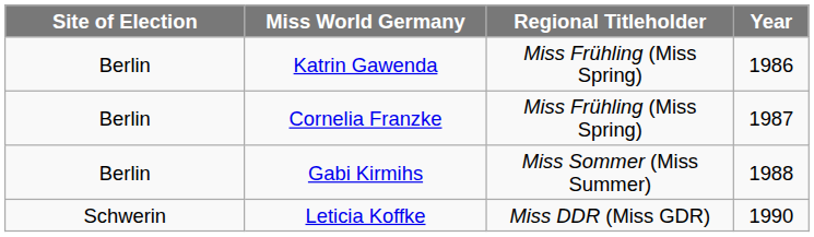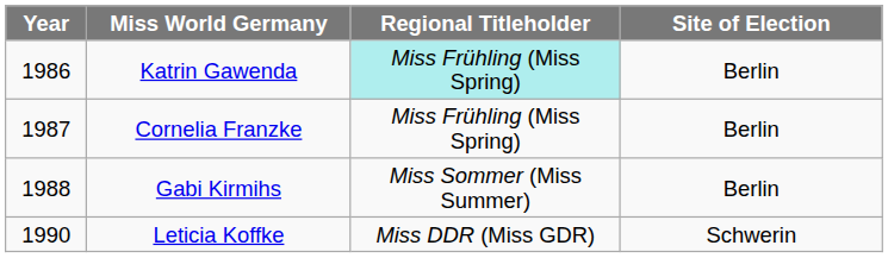 <table class="wikitable sortable" style="font-size: 95%; text-align:center">
 <tr>
-<th width="250" style="background-color:#787878;color:#FFFFFF;">Site of Election</th>
+<th width="60" style="background-color:#787878;color:#FFFFFF;">Year</th>
 <th width="250" style="background-color:#787878;color:#FFFFFF;">Miss World Germany</th>
 <th width="250" style="background-color:#787878;color:#FFFFFF;">Regional Titleholder</th>
-<th width="60" style="background-color:#787878;color:#FFFFFF;">Year</th>
+<th width="250" style="background-color:#787878;color:#FFFFFF;">Site of Election</th>
 </tr>
 <tr>
+<td>1986</td>
+<td><a href='#'>Katrin Gawenda</a></td>
+<td style="background: paleturquoise;"><em>Miss Frühling</em> (Miss Spring)</td>
 <td>Berlin</td>
-<td><a href='#'>Katrin Gawenda</a></td>
-<td><em>Miss Frühling</em> (Miss Spring)</td>
-<td>1986</td>
 </tr>
 <tr>
-<td>Berlin</td>
+<td>1987</td>
 <td><a href='#'>Cornelia Franzke</a></td>
 <td><em>Miss Frühling</em> (Miss Spring)</td>
-<td>1987</td>
+<td>Berlin</td>
 </tr>
 <tr>
-<td>Berlin</td>
+<td>1988</td>
 <td><a href='#'>Gabi Kirmihs</a></td>
 <td><em>Miss Sommer</em> (Miss Summer)</td>
-<td>1988</td>
+<td>Berlin</td>
 </tr>
 <tr>
-<td>Schwerin</td>
+<td>1990</td>
 <td><a href='#'>Leticia Koffke</a></td>
 <td><em>Miss DDR</em> (Miss GDR)</td>
-<td>1990</td>
+<td>Schwerin</td>
 </tr>
 </table>
